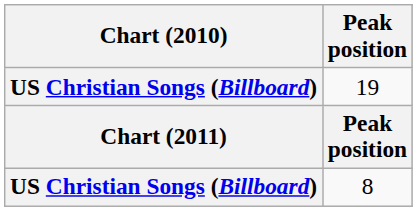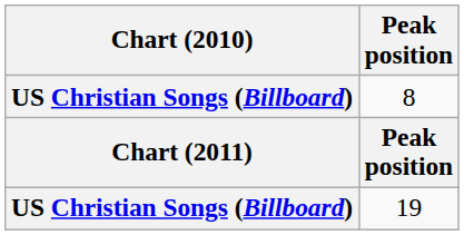 <table class="wikitable sortable plainrowheaders" style="text-align:center">
 <tr>
 <th scope="col">Chart (2010)</th>
 <th scope="col">Peak<br>position</th>
 </tr>
 <tr>
 <th scope="row">US <a href='#'>Christian Songs</a> (<em><a href='#'>Billboard</a></em>)</th>
-<td>19</td>
+<td>8</td>
 </tr>
 <tr>
 <th scope="col">Chart (2011)</th>
 <th scope="col">Peak<br>position</th>
 </tr>
 <tr>
 <th scope="row">US <a href='#'>Christian Songs</a> (<em><a href='#'>Billboard</a></em>)</th>
-<td>8</td>
+<td>19</td>
 </tr>
 </table>
